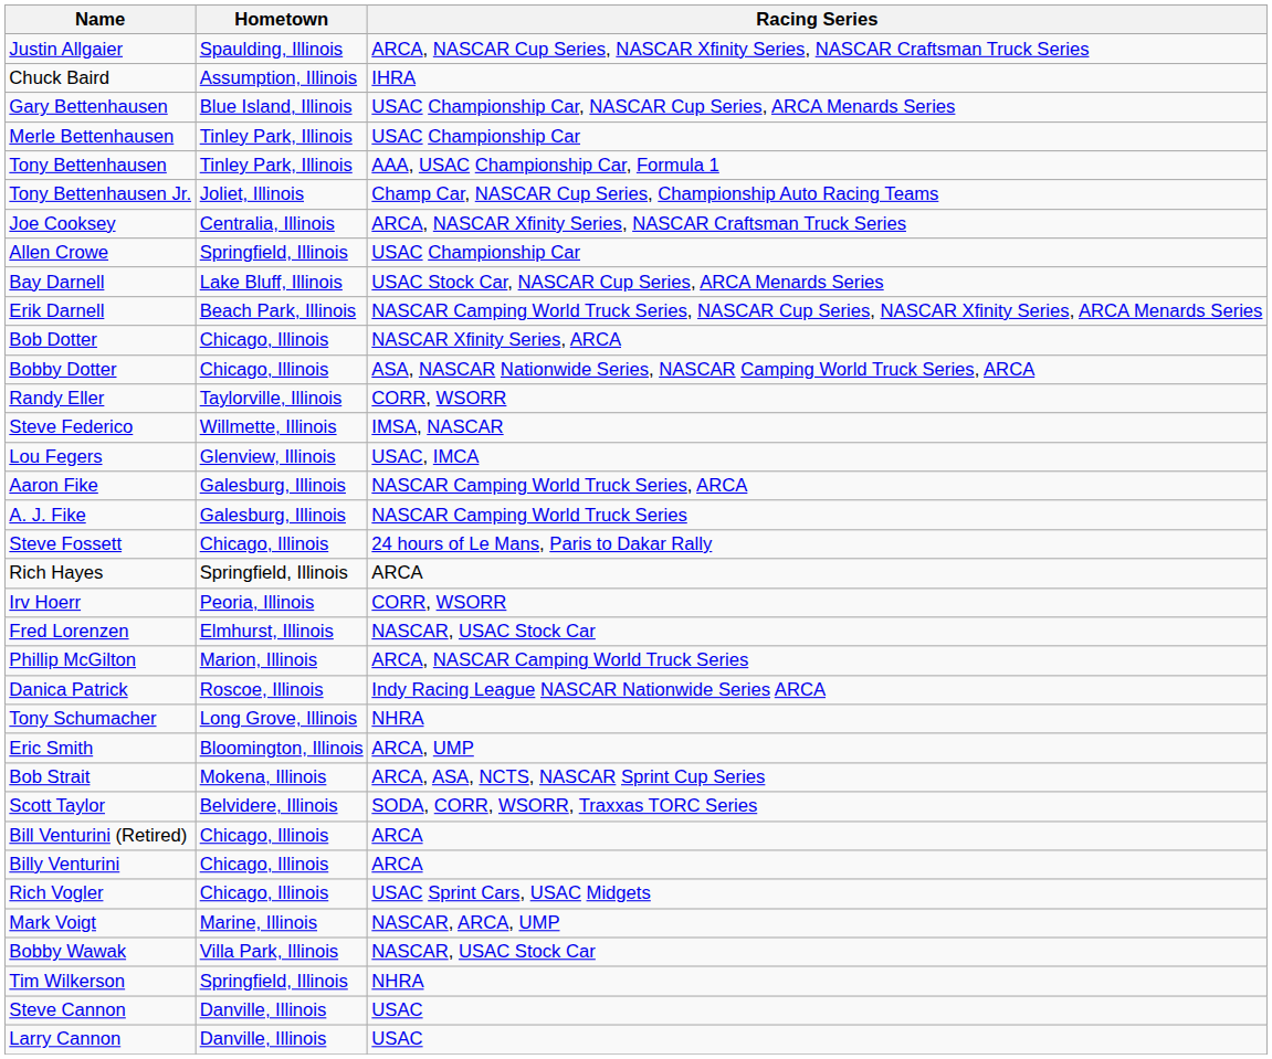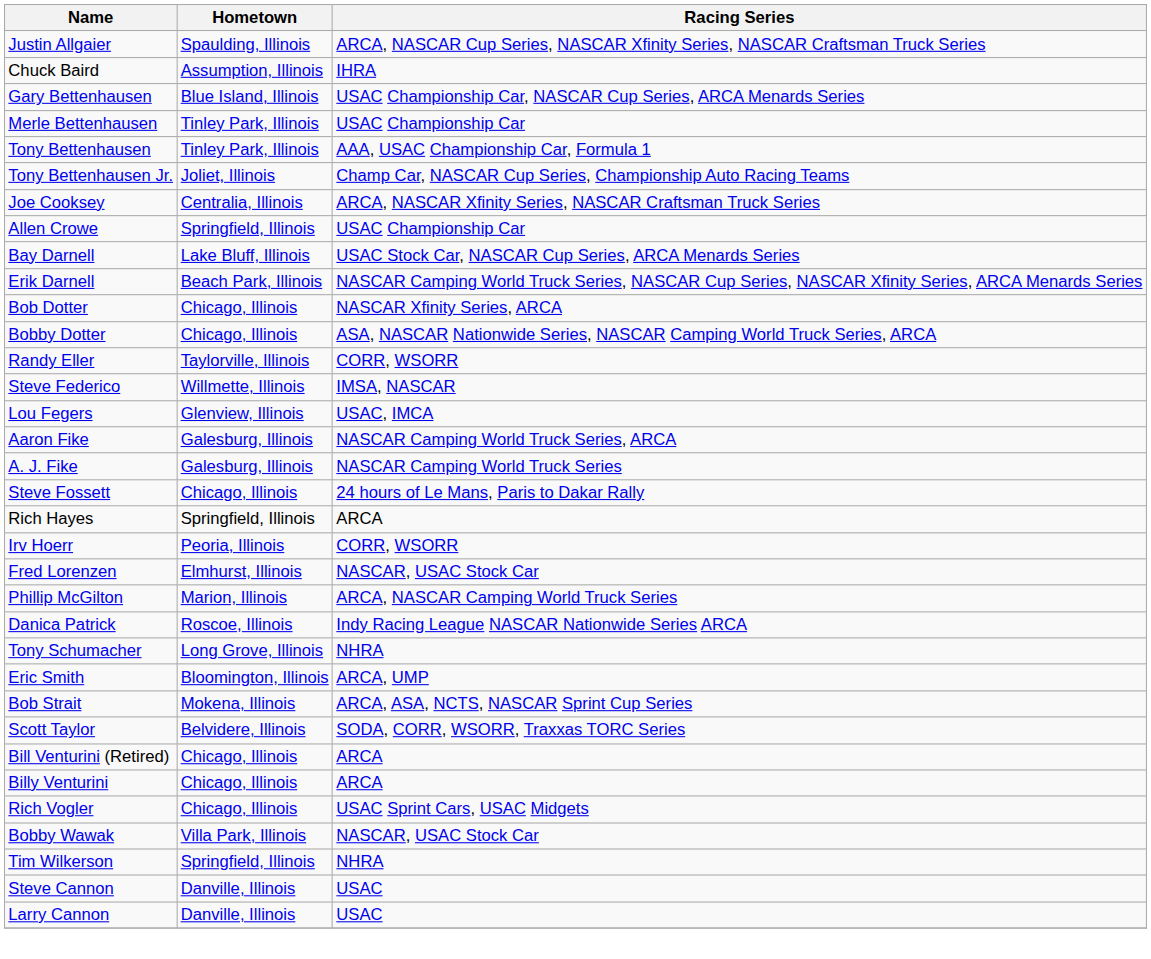 <table class="wikitable">
 <tr>
 <th>Name</th>
 <th>Hometown</th>
 <th>Racing Series</th>
 </tr>
 <tr>
 <td><a href='#'>Justin Allgaier</a></td>
 <td><a href='#'>Spaulding, Illinois</a></td>
 <td><a href='#'>ARCA</a>, <a href='#'>NASCAR Cup Series</a>, <a href='#'>NASCAR Xfinity Series</a>, <a href='#'>NASCAR Craftsman Truck Series</a></td>
 </tr>
 <tr>
 <td>Chuck Baird</td>
 <td><a href='#'>Assumption, Illinois</a></td>
 <td><a href='#'>IHRA</a></td>
 </tr>
 <tr>
 <td><a href='#'>Gary Bettenhausen</a></td>
 <td><a href='#'>Blue Island, Illinois</a></td>
 <td><a href='#'>USAC</a> <a href='#'>Championship Car</a>, <a href='#'>NASCAR Cup Series</a>, <a href='#'>ARCA Menards Series</a></td>
 </tr>
 <tr>
 <td><a href='#'>Merle Bettenhausen</a></td>
 <td><a href='#'>Tinley Park, Illinois</a></td>
 <td><a href='#'>USAC</a> <a href='#'>Championship Car</a></td>
 </tr>
 <tr>
 <td><a href='#'>Tony Bettenhausen</a></td>
 <td><a href='#'>Tinley Park, Illinois</a></td>
 <td><a href='#'>AAA</a>, <a href='#'>USAC</a> <a href='#'>Championship Car</a>, <a href='#'>Formula 1</a></td>
 </tr>
 <tr>
 <td><a href='#'>Tony Bettenhausen Jr.</a></td>
 <td><a href='#'>Joliet, Illinois</a></td>
 <td><a href='#'>Champ Car</a>, <a href='#'>NASCAR Cup Series</a>, <a href='#'>Championship Auto Racing Teams</a></td>
 </tr>
 <tr>
 <td><a href='#'>Joe Cooksey</a></td>
 <td><a href='#'>Centralia, Illinois</a></td>
 <td><a href='#'>ARCA</a>, <a href='#'>NASCAR Xfinity Series</a>, <a href='#'>NASCAR Craftsman Truck Series</a></td>
 </tr>
 <tr>
 <td><a href='#'>Allen Crowe</a></td>
 <td><a href='#'>Springfield, Illinois</a></td>
 <td><a href='#'>USAC</a> <a href='#'>Championship Car</a></td>
 </tr>
 <tr>
 <td><a href='#'>Bay Darnell</a></td>
 <td><a href='#'>Lake Bluff, Illinois</a></td>
 <td><a href='#'>USAC Stock Car</a>, <a href='#'>NASCAR Cup Series</a>, <a href='#'>ARCA Menards Series</a></td>
 </tr>
 <tr>
 <td><a href='#'>Erik Darnell</a></td>
 <td><a href='#'>Beach Park, Illinois</a></td>
 <td><a href='#'>NASCAR Camping World Truck Series</a>, <a href='#'>NASCAR Cup Series</a>, <a href='#'>NASCAR Xfinity Series</a>, <a href='#'>ARCA Menards Series</a></td>
 </tr>
 <tr>
 <td><a href='#'>Bob Dotter</a></td>
 <td><a href='#'>Chicago, Illinois</a></td>
 <td><a href='#'>NASCAR Xfinity Series</a>, <a href='#'>ARCA</a></td>
 </tr>
 <tr>
 <td><a href='#'>Bobby Dotter</a></td>
 <td><a href='#'>Chicago, Illinois</a></td>
 <td><a href='#'>ASA</a>, <a href='#'>NASCAR</a> <a href='#'>Nationwide Series</a>, <a href='#'>NASCAR</a> <a href='#'>Camping World Truck Series</a>, <a href='#'>ARCA</a></td>
 </tr>
 <tr>
 <td><a href='#'>Randy Eller</a></td>
 <td><a href='#'>Taylorville, Illinois</a></td>
 <td><a href='#'>CORR</a>, <a href='#'>WSORR</a></td>
 </tr>
 <tr>
 <td><a href='#'>Steve Federico</a></td>
 <td><a href='#'>Willmette, Illinois</a></td>
 <td><a href='#'>IMSA</a>, <a href='#'>NASCAR</a></td>
 </tr>
 <tr>
 <td><a href='#'>Lou Fegers</a></td>
 <td><a href='#'>Glenview, Illinois</a></td>
 <td><a href='#'>USAC</a>, <a href='#'>IMCA</a></td>
 </tr>
 <tr>
 <td><a href='#'>Aaron Fike</a></td>
 <td><a href='#'>Galesburg, Illinois</a></td>
 <td><a href='#'>NASCAR Camping World Truck Series</a>, <a href='#'>ARCA</a></td>
 </tr>
 <tr>
 <td><a href='#'>A. J. Fike</a></td>
 <td><a href='#'>Galesburg, Illinois</a></td>
 <td><a href='#'>NASCAR Camping World Truck Series</a></td>
 </tr>
 <tr>
 <td><a href='#'>Steve Fossett</a></td>
 <td><a href='#'>Chicago, Illinois</a></td>
 <td><a href='#'>24 hours of Le Mans</a>, <a href='#'>Paris to Dakar Rally</a></td>
 </tr>
 <tr>
 <td>Rich Hayes</td>
 <td>Springfield, Illinois</td>
 <td>ARCA</td>
 </tr>
 <tr>
 <td><a href='#'>Irv Hoerr</a></td>
 <td><a href='#'>Peoria, Illinois</a></td>
 <td><a href='#'>CORR</a>, <a href='#'>WSORR</a></td>
 </tr>
 <tr>
 <td><a href='#'>Fred Lorenzen</a></td>
 <td><a href='#'>Elmhurst, Illinois</a></td>
 <td><a href='#'>NASCAR</a>, <a href='#'>USAC Stock Car</a></td>
 </tr>
 <tr>
 <td><a href='#'>Phillip McGilton</a></td>
 <td><a href='#'>Marion, Illinois</a></td>
 <td><a href='#'>ARCA</a>, <a href='#'>NASCAR Camping World Truck Series</a></td>
 </tr>
 <tr>
 <td><a href='#'>Danica Patrick</a></td>
 <td><a href='#'>Roscoe, Illinois</a></td>
 <td><a href='#'>Indy Racing League</a> <a href='#'>NASCAR Nationwide Series</a> <a href='#'>ARCA</a></td>
 </tr>
 <tr>
 <td><a href='#'>Tony Schumacher</a></td>
 <td><a href='#'>Long Grove, Illinois</a></td>
 <td><a href='#'>NHRA</a></td>
 </tr>
 <tr>
 <td><a href='#'>Eric Smith</a></td>
 <td><a href='#'>Bloomington, Illinois</a></td>
 <td><a href='#'>ARCA</a>, <a href='#'>UMP</a></td>
 </tr>
 <tr>
 <td><a href='#'>Bob Strait</a></td>
 <td><a href='#'>Mokena, Illinois</a></td>
 <td><a href='#'>ARCA</a>, <a href='#'>ASA</a>, <a href='#'>NCTS</a>, <a href='#'>NASCAR</a> <a href='#'>Sprint Cup Series</a></td>
 </tr>
 <tr>
 <td><a href='#'>Scott Taylor</a></td>
 <td><a href='#'>Belvidere, Illinois</a></td>
 <td><a href='#'>SODA</a>, <a href='#'>CORR</a>, <a href='#'>WSORR</a>, <a href='#'>Traxxas TORC Series</a></td>
 </tr>
 <tr>
 <td><a href='#'>Bill Venturini</a> (Retired)</td>
 <td><a href='#'>Chicago, Illinois</a></td>
 <td><a href='#'>ARCA</a></td>
 </tr>
 <tr>
 <td><a href='#'>Billy Venturini</a></td>
 <td><a href='#'>Chicago, Illinois</a></td>
 <td><a href='#'>ARCA</a></td>
 </tr>
 <tr>
 <td><a href='#'>Rich Vogler</a></td>
 <td><a href='#'>Chicago, Illinois</a></td>
 <td><a href='#'>USAC</a> <a href='#'>Sprint Cars</a>, <a href='#'>USAC</a> <a href='#'>Midgets</a></td>
 </tr>
 <tr>
-<td><a href='#'>Mark Voigt</a></td>
-<td><a href='#'>Marine, Illinois</a></td>
-<td><a href='#'>NASCAR</a>, <a href='#'>ARCA</a>, <a href='#'>UMP</a></td>
-</tr>
-<tr>
 <td><a href='#'>Bobby Wawak</a></td>
 <td><a href='#'>Villa Park, Illinois</a></td>
 <td><a href='#'>NASCAR</a>, <a href='#'>USAC Stock Car</a></td>
 </tr>
 <tr>
 <td><a href='#'>Tim Wilkerson</a></td>
 <td><a href='#'>Springfield, Illinois</a></td>
 <td><a href='#'>NHRA</a></td>
 </tr>
 <tr>
 <td><a href='#'>Steve Cannon</a></td>
 <td><a href='#'>Danville, Illinois</a></td>
 <td><a href='#'>USAC</a></td>
 </tr>
 <tr>
 <td><a href='#'>Larry Cannon</a></td>
 <td><a href='#'>Danville, Illinois</a></td>
 <td><a href='#'>USAC</a></td>
 </tr>
 <tr>
 </tr>
 </table>
